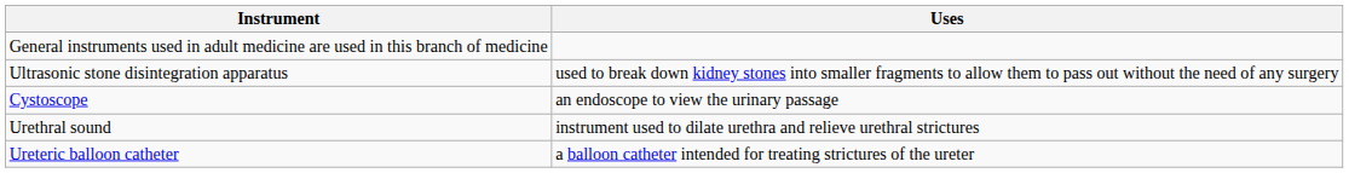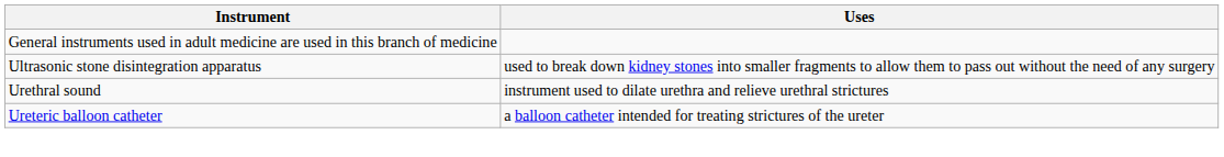 <table class="wikitable">
 <tr>
 <th>Instrument</th>
 <th>Uses</th>
 </tr>
 <tr>
 <td>General instruments used in adult medicine are used in this branch of medicine</td>
 <td></td>
 </tr>
 <tr>
 <td>Ultrasonic stone disintegration apparatus</td>
 <td>used to break down <a href='#'>kidney stones</a> into smaller fragments to allow them to pass out without the need of any surgery</td>
 </tr>
-<tr>
-<td><a href='#'>Cystoscope</a></td>
-<td>an endoscope to view the urinary passage</td>
-</tr>
 <tr Ureteroscope ll a semirigid or flexible endoscope used to visualize the ureter and renal collecting system for diagnosis or treatment.>
 <td>Urethral sound</td>
 <td>instrument used to dilate urethra and relieve urethral strictures</td>
 </tr>
 <tr Holmium laser II a special laser used to fragment urinary stones or vaporize tissue in the urinary tract.>
 <td><a href='#'>Ureteric balloon catheter</a></td>
 <td>a <a href='#'>balloon catheter</a> intended for treating strictures of the ureter</td>
 </tr>
 </table>
